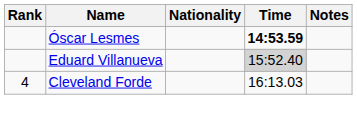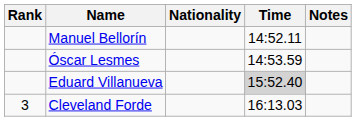 <table class="wikitable sortable" style="text-align:center">
 <tr>
 <th>Rank</th>
 <th>Name</th>
 <th>Nationality</th>
 <th>Time</th>
 <th>Notes</th>
 </tr>
 <tr>
 <td align=center></td>
+<td align=left><a href='#'>Manuel Bellorín</a></td>
+<td align=left></td>
+<td>14:52.11</td>
+<td></td>
+</tr>
+<tr>
+<td align=center></td>
 <td align=left><a href='#'>Óscar Lesmes</a></td>
 <td align=left></td>
-<td><strong>14:53.59</strong></td>
+<td>14:53.59</td>
 <td></td>
 </tr>
 <tr>
 <td align=center></td>
 <td align=left><a href='#'>Eduard Villanueva</a></td>
 <td align=left></td>
 <td style="background: lightgrey;">15:52.40</td>
 <td></td>
 </tr>
 <tr>
-<td align=center>4</td>
+<td align=center>3</td>
 <td align=left><a href='#'>Cleveland Forde</a></td>
 <td align=left></td>
 <td>16:13.03</td>
 <td></td>
 </tr>
 </table>
